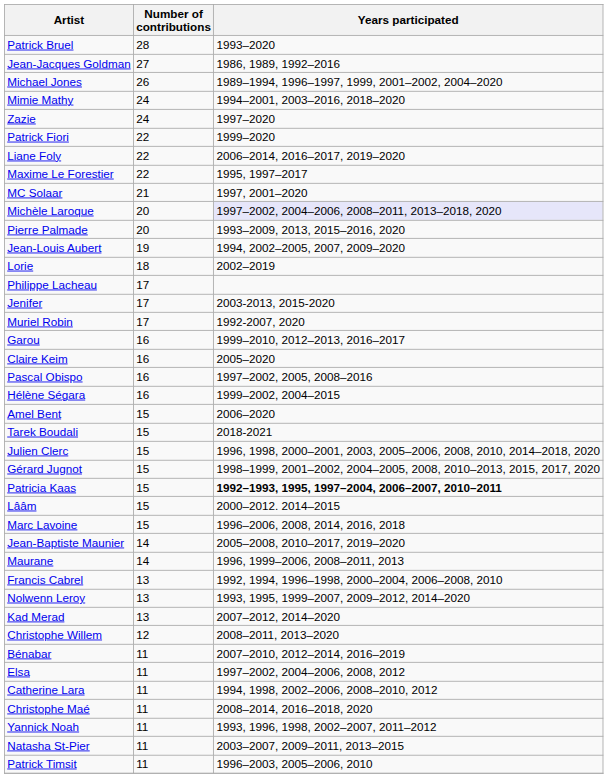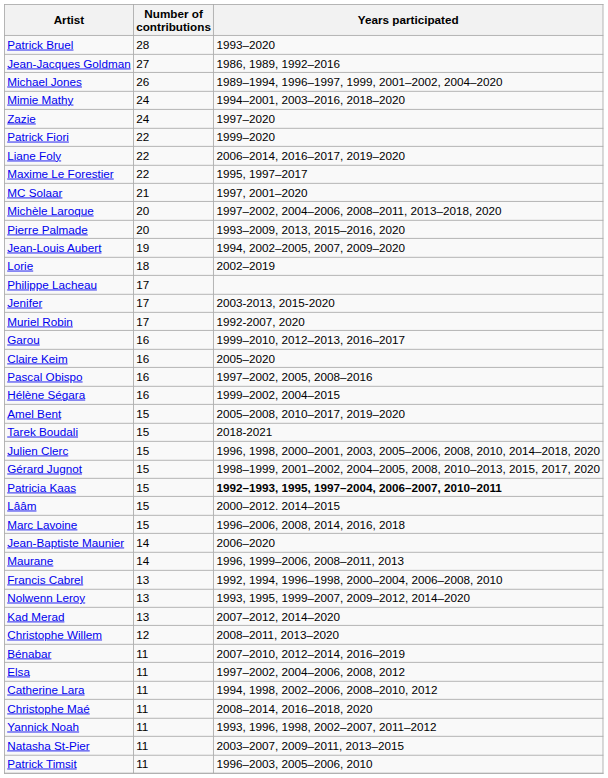 <table class="wikitable"  style="font-size: 85%">
 <tr>
 <th>Artist</th>
 <th>Number of <br>contributions</th>
 <th>Years participated</th>
 </tr>
 <tr>
 <td><a href='#'>Patrick Bruel</a></td>
 <td>28</td>
 <td>1993–2020</td>
 </tr>
 <tr>
 <td><a href='#'>Jean-Jacques Goldman</a></td>
 <td>27</td>
 <td>1986, 1989, 1992–2016</td>
 </tr>
 <tr>
 <td><a href='#'>Michael Jones</a></td>
 <td>26</td>
 <td>1989–1994, 1996–1997, 1999, 2001–2002, 2004–2020</td>
 </tr>
 <tr>
 <td><a href='#'>Mimie Mathy</a></td>
 <td>24</td>
 <td>1994–2001, 2003–2016, 2018–2020</td>
 </tr>
 <tr>
 <td><a href='#'>Zazie</a></td>
 <td>24</td>
 <td>1997–2020</td>
 </tr>
 <tr>
 <td><a href='#'>Patrick Fiori</a></td>
 <td>22</td>
 <td>1999–2020</td>
 </tr>
 <tr>
 <td><a href='#'>Liane Foly</a></td>
 <td>22</td>
 <td>2006–2014, 2016–2017, 2019–2020</td>
 </tr>
 <tr>
 <td><a href='#'>Maxime Le Forestier</a></td>
 <td>22</td>
 <td>1995, 1997–2017</td>
 </tr>
 <tr>
 <td><a href='#'>MC Solaar</a></td>
 <td>21</td>
 <td>1997, 2001–2020</td>
 </tr>
 <tr>
 <td><a href='#'>Michèle Laroque</a></td>
 <td>20</td>
-<td style="background: lavender;">1997–2002, 2004–2006, 2008–2011, 2013–2018, 2020</td>
+<td>1997–2002, 2004–2006, 2008–2011, 2013–2018, 2020</td>
 </tr>
 <tr>
 <td><a href='#'>Pierre Palmade</a></td>
 <td>20</td>
 <td>1993–2009, 2013, 2015–2016, 2020</td>
 </tr>
 <tr>
 <td><a href='#'>Jean-Louis Aubert</a></td>
 <td>19</td>
 <td>1994, 2002–2005, 2007, 2009–2020</td>
 </tr>
 <tr>
 <td><a href='#'>Lorie</a></td>
 <td>18</td>
 <td>2002–2019</td>
 </tr>
 <tr>
 <td><a href='#'>Philippe Lacheau</a></td>
 <td>17</td>
 <td><br></td>
 </tr>
 <tr>
 <td><a href='#'>Jenifer</a></td>
 <td>17</td>
 <td>2003-2013, 2015-2020</td>
 </tr>
 <tr>
 <td><a href='#'>Muriel Robin</a></td>
 <td>17</td>
 <td>1992-2007, 2020</td>
 </tr>
 <tr>
 <td><a href='#'>Garou</a></td>
 <td>16</td>
 <td>1999–2010, 2012–2013, 2016–2017</td>
 </tr>
 <tr>
 <td><a href='#'>Claire Keim</a></td>
 <td>16</td>
 <td>2005–2020</td>
 </tr>
 <tr>
 <td><a href='#'>Pascal Obispo</a></td>
 <td>16</td>
 <td>1997–2002, 2005, 2008–2016</td>
 </tr>
 <tr>
 <td><a href='#'>Hélène Ségara</a></td>
 <td>16</td>
 <td>1999–2002, 2004–2015</td>
 </tr>
 <tr>
 <td><a href='#'>Amel Bent</a></td>
 <td>15</td>
-<td>2006–2020</td>
+<td>2005–2008, 2010–2017, 2019–2020</td>
 </tr>
 <tr>
 <td><a href='#'>Tarek Boudali</a></td>
 <td>15</td>
 <td>2018-2021</td>
 </tr>
 <tr>
 <td><a href='#'>Julien Clerc</a></td>
 <td>15</td>
 <td>1996, 1998, 2000–2001, 2003, 2005–2006, 2008, 2010, 2014–2018, 2020</td>
 </tr>
 <tr>
 <td><a href='#'>Gérard Jugnot</a></td>
 <td>15</td>
 <td>1998–1999, 2001–2002, 2004–2005, 2008, 2010–2013, 2015, 2017, 2020</td>
 </tr>
 <tr>
 <td><a href='#'>Patricia Kaas</a></td>
 <td>15</td>
 <td><strong>1992–1993, 1995, 1997–2004, 2006–2007, 2010–2011</strong></td>
 </tr>
 <tr>
 <td><a href='#'>Lââm</a></td>
 <td>15</td>
 <td>2000–2012. 2014–2015</td>
 </tr>
 <tr>
 <td><a href='#'>Marc Lavoine</a></td>
 <td>15</td>
 <td>1996–2006, 2008, 2014, 2016, 2018</td>
 </tr>
 <tr>
 <td><a href='#'>Jean-Baptiste Maunier</a></td>
 <td>14</td>
-<td>2005–2008, 2010–2017, 2019–2020</td>
+<td>2006–2020</td>
 </tr>
 <tr>
 <td><a href='#'>Maurane</a></td>
 <td>14</td>
 <td>1996, 1999–2006, 2008–2011, 2013</td>
 </tr>
 <tr>
 <td><a href='#'>Francis Cabrel</a></td>
 <td>13</td>
 <td>1992, 1994, 1996–1998, 2000–2004, 2006–2008, 2010</td>
 </tr>
 <tr>
 <td><a href='#'>Nolwenn Leroy</a></td>
 <td>13</td>
 <td>1993, 1995, 1999–2007, 2009–2012, 2014–2020</td>
 </tr>
 <tr>
 <td><a href='#'>Kad Merad</a></td>
 <td>13</td>
 <td>2007–2012, 2014–2020</td>
 </tr>
 <tr>
 <td><a href='#'>Christophe Willem</a></td>
 <td>12</td>
 <td>2008–2011, 2013–2020</td>
 </tr>
 <tr>
 <td><a href='#'>Bénabar</a></td>
 <td>11</td>
 <td>2007–2010, 2012–2014, 2016–2019</td>
 </tr>
 <tr>
 <td><a href='#'>Elsa</a></td>
 <td>11</td>
 <td>1997–2002, 2004–2006, 2008, 2012</td>
 </tr>
 <tr>
 <td><a href='#'>Catherine Lara</a></td>
 <td>11</td>
 <td>1994, 1998, 2002–2006, 2008–2010, 2012</td>
 </tr>
 <tr>
 <td><a href='#'>Christophe Maé</a></td>
 <td>11</td>
 <td>2008–2014, 2016–2018, 2020</td>
 </tr>
 <tr>
 <td><a href='#'>Yannick Noah</a></td>
 <td>11</td>
 <td>1993, 1996, 1998, 2002–2007, 2011–2012</td>
 </tr>
 <tr>
 <td><a href='#'>Natasha St-Pier</a></td>
 <td>11</td>
 <td>2003–2007, 2009–2011, 2013–2015</td>
 </tr>
 <tr>
 <td><a href='#'>Patrick Timsit</a></td>
 <td>11</td>
 <td>1996–2003, 2005–2006, 2010</td>
 </tr>
 <tr>
 </tr>
 </table>
